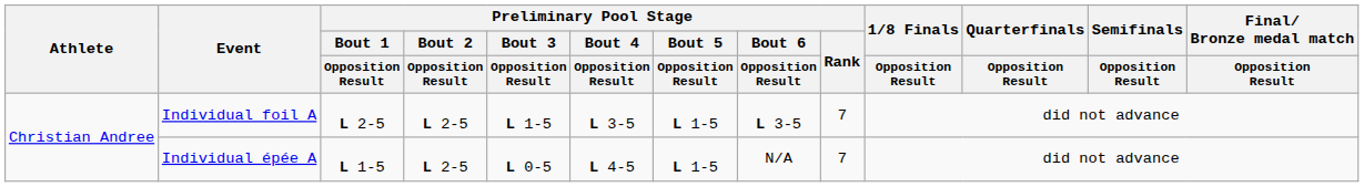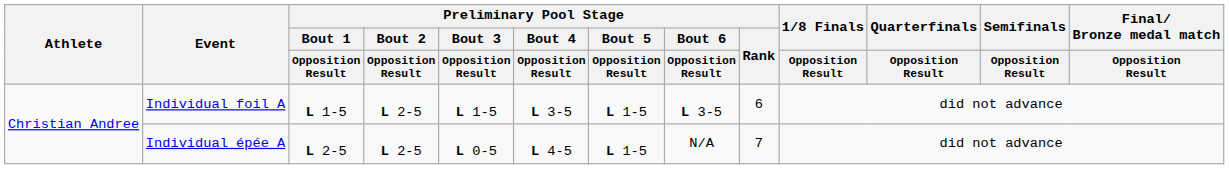 <table class=wikitable style="font-size:90%">
 <tr>
 <th rowspan="3">Athlete</th>
 <th rowspan="3">Event</th>
 <th colspan="7">Preliminary Pool Stage</th>
 <th rowspan="2">1/8 Finals</th>
 <th rowspan="2">Quarterfinals</th>
 <th rowspan="2">Semifinals</th>
 <th rowspan="2">Final/<br>Bronze medal match</th>
 </tr>
 <tr>
 <th>Bout 1</th>
 <th>Bout 2</th>
 <th>Bout 3</th>
 <th>Bout 4</th>
 <th>Bout 5</th>
 <th>Bout 6</th>
 <th rowspan="2">Rank</th>
 </tr>
 <tr>
 <th style="line-height:1em"><small>Opposition<br>Result</small></th>
 <th style="line-height:1em"><small>Opposition<br>Result</small></th>
 <th style="line-height:1em"><small>Opposition<br>Result</small></th>
 <th style="line-height:1em"><small>Opposition<br>Result</small></th>
 <th style="line-height:1em"><small>Opposition<br>Result</small></th>
 <th style="line-height:1em"><small>Opposition<br>Result</small></th>
 <th style="line-height:1em"><small>Opposition<br>Result</small></th>
 <th style="line-height:1em"><small>Opposition<br>Result</small></th>
 <th style="line-height:1em"><small>Opposition<br>Result</small></th>
 <th style="line-height:1em"><small>Opposition<br>Result</small></th>
 </tr>
 <tr>
 <td rowspan="2"><a href='#'>Christian Andree</a></td>
 <td><a href='#'>Individual foil A</a></td>
-<td style="text-align:center;"><br><strong>L</strong> 2-5</td>
+<td style="text-align:center;"><br><strong>L</strong> 1-5</td>
 <td style="text-align:center;"><br><strong>L</strong> 2-5</td>
 <td style="text-align:center;"><br><strong>L</strong> 1-5</td>
 <td style="text-align:center;"><br><strong>L</strong> 3-5</td>
 <td style="text-align:center;"><br><strong>L</strong> 1-5</td>
 <td style="text-align:center;"><br><strong>L</strong> 3-5</td>
-<td style="text-align:center;">7</td>
+<td style="text-align:center;">6</td>
 <td style="text-align:center;" colspan="4">did not advance</td>
 </tr>
 <tr>
 <td><a href='#'>Individual épée A</a></td>
-<td style="text-align:center;"><br><strong>L</strong> 1-5</td>
+<td style="text-align:center;"><br><strong>L</strong> 2-5</td>
 <td style="text-align:center;"><br><strong>L</strong> 2-5</td>
 <td style="text-align:center;"><br><strong>L</strong> 0-5</td>
 <td style="text-align:center;"><br><strong>L</strong> 4-5</td>
 <td style="text-align:center;"><br><strong>L</strong> 1-5</td>
 <td style="text-align:center;">N/A</td>
 <td style="text-align:center;">7</td>
 <td style="text-align:center;" colspan="4">did not advance</td>
 </tr>
 </table>
